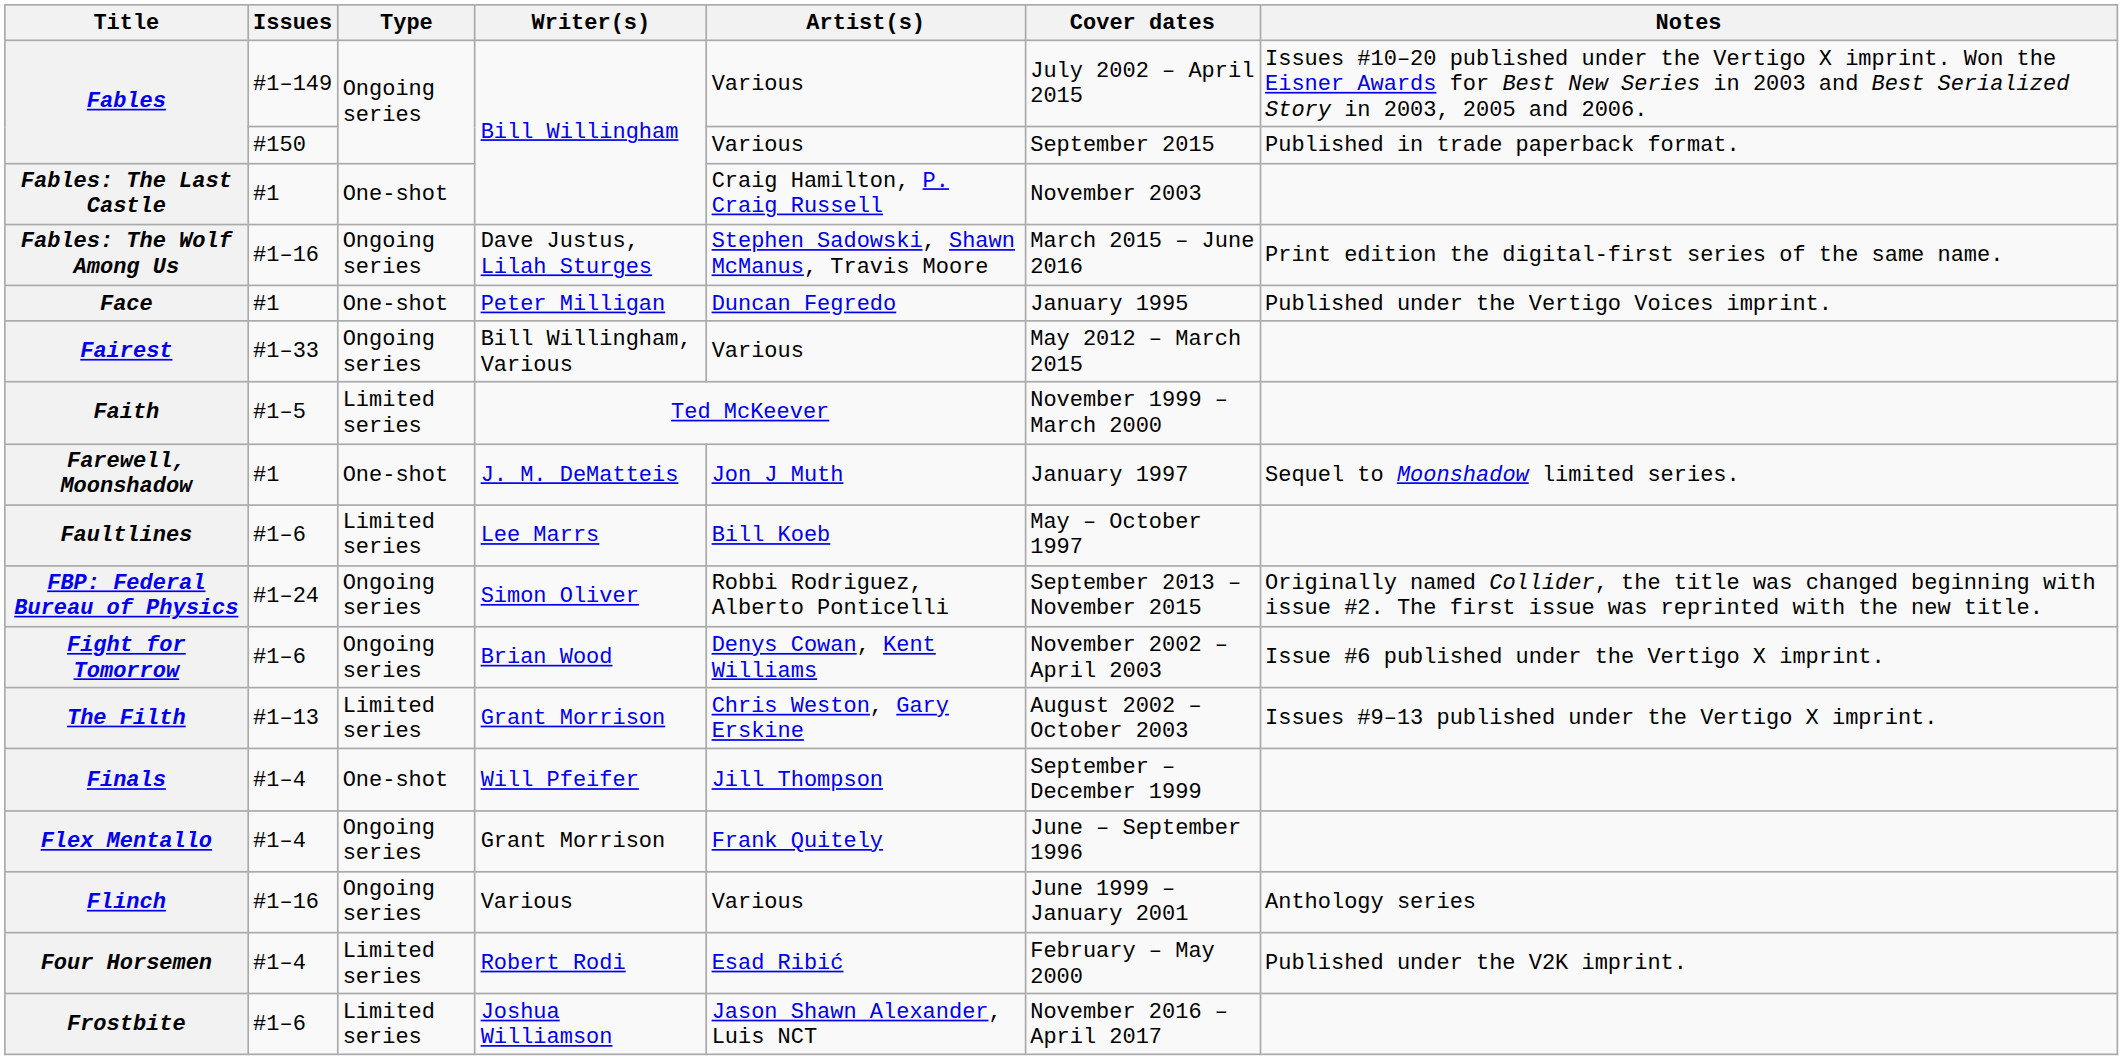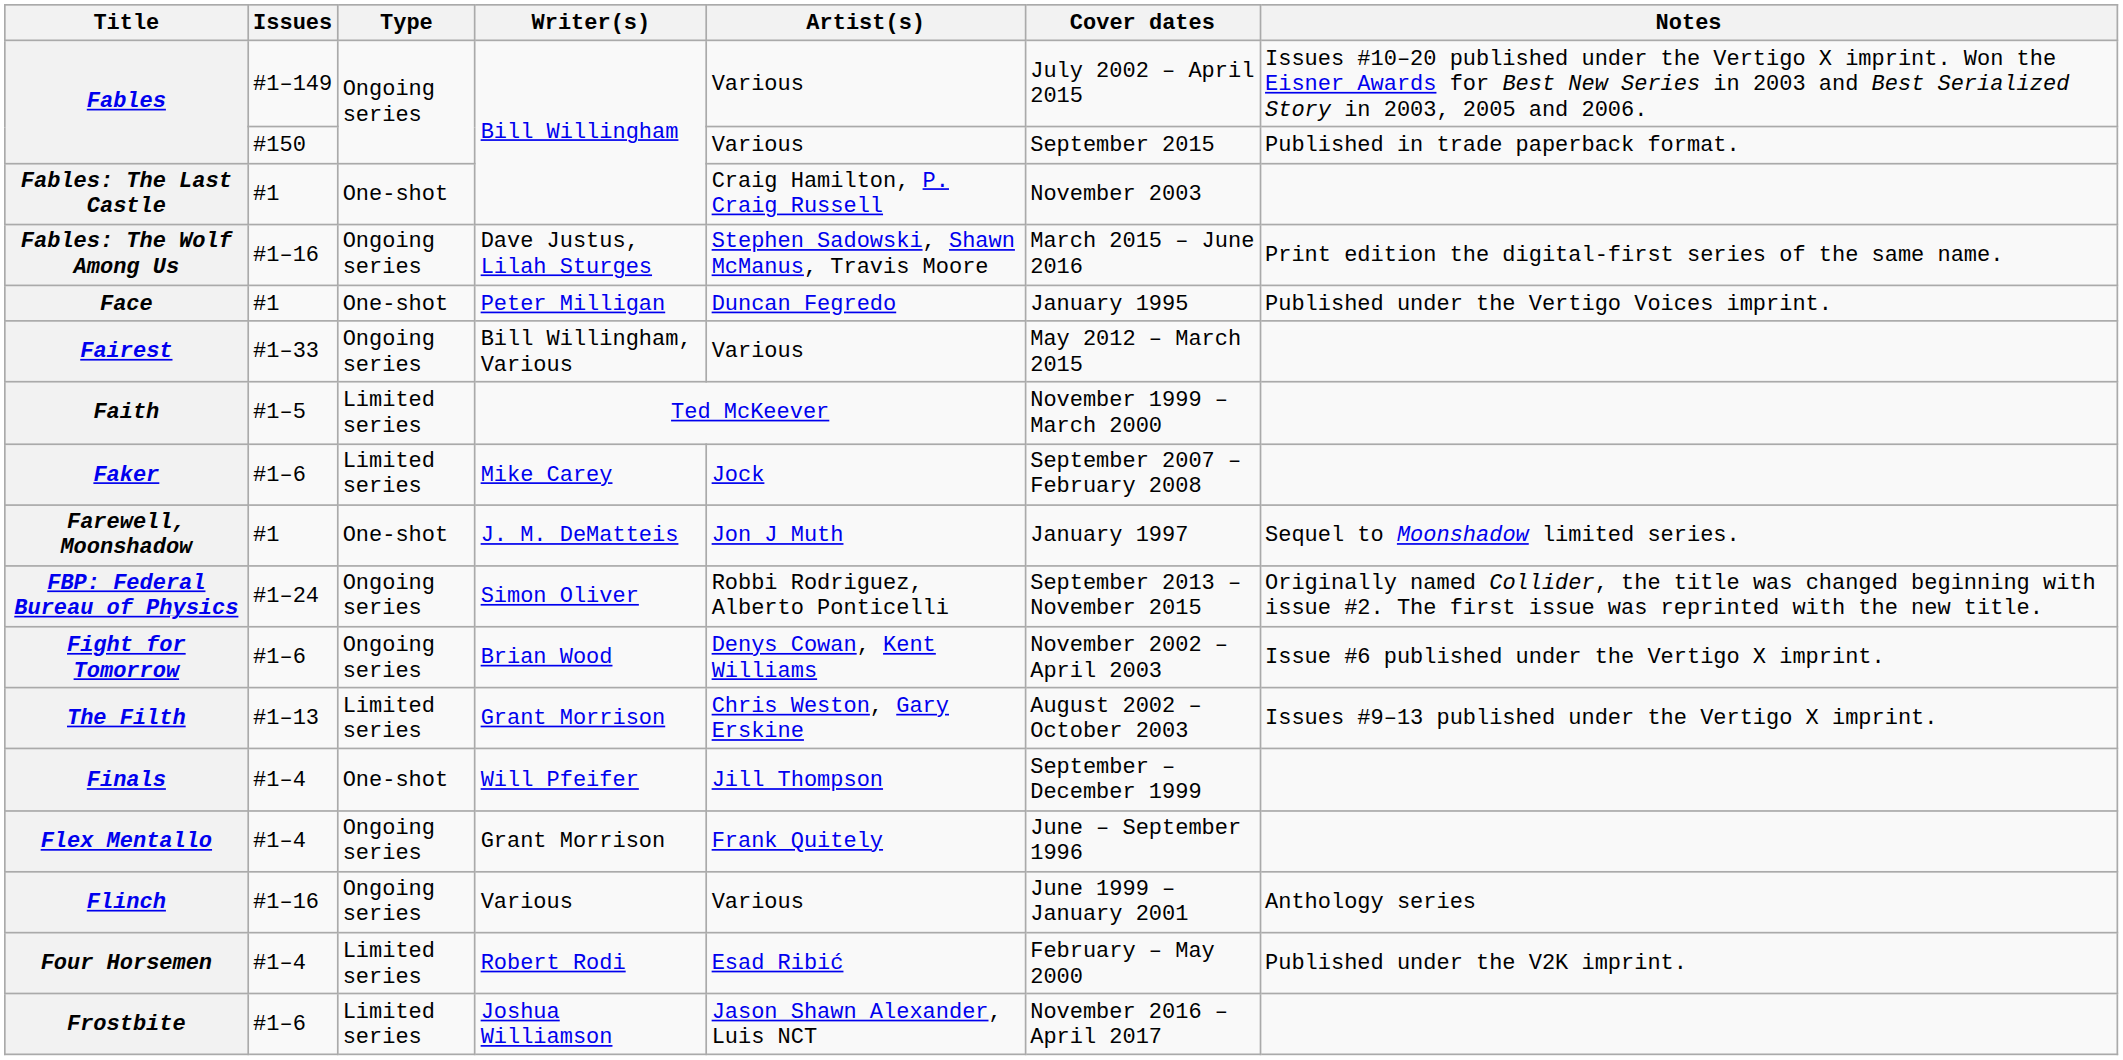 <table class="wikitable">
 <tr>
 <th>Title</th>
 <th>Issues</th>
 <th>Type</th>
 <th>Writer(s)</th>
 <th>Artist(s)</th>
 <th>Cover dates</th>
 <th>Notes</th>
 </tr>
 <tr>
 <th rowspan="2"><em><a href='#'>Fables</a></em></th>
 <td>#1–149</td>
 <td rowspan="2">Ongoing series</td>
 <td rowspan="3"><a href='#'>Bill Willingham</a></td>
 <td>Various</td>
 <td>July 2002 – April 2015</td>
 <td>Issues #10–20 published under the Vertigo X imprint. Won the <a href='#'>Eisner Awards</a> for <em>Best New Series</em> in 2003 and <em>Best Serialized Story</em> in 2003, 2005 and 2006.</td>
 </tr>
 <tr>
 <td>#150</td>
 <td>Various</td>
 <td>September 2015</td>
 <td>Published in trade paperback format.</td>
 </tr>
 <tr>
 <th><em>Fables: The Last Castle</em></th>
 <td>#1</td>
 <td>One-shot</td>
 <td>Craig Hamilton, <a href='#'>P. Craig Russell</a></td>
 <td>November 2003</td>
 <td></td>
 </tr>
 <tr>
 <th><em>Fables: The Wolf Among Us</em></th>
 <td>#1–16</td>
 <td>Ongoing series</td>
 <td>Dave Justus, <a href='#'>Lilah Sturges</a></td>
 <td><a href='#'>Stephen Sadowski</a>, <a href='#'>Shawn McManus</a>, Travis Moore</td>
 <td>March 2015 – June 2016</td>
 <td>Print edition the digital-first series of the same name.</td>
 </tr>
 <tr>
 <th><em>Face</em></th>
 <td>#1</td>
 <td>One-shot</td>
 <td><a href='#'>Peter Milligan</a></td>
 <td><a href='#'>Duncan Fegredo</a></td>
 <td>January 1995</td>
 <td>Published under the Vertigo Voices imprint.</td>
 </tr>
 <tr>
 <th><em><a href='#'>Fairest</a></em></th>
 <td>#1–33</td>
 <td>Ongoing series</td>
 <td>Bill Willingham, Various</td>
 <td>Various</td>
 <td>May 2012 – March 2015</td>
 <td></td>
 </tr>
 <tr>
 <th><em>Faith</em></th>
 <td>#1–5</td>
 <td>Limited series</td>
 <td colspan="2" style="text-align:center"><a href='#'>Ted McKeever</a></td>
 <td>November 1999 – March 2000</td>
 <td></td>
 </tr>
 <tr>
+<th><em><a href='#'>Faker</a></em></th>
+<td>#1–6</td>
+<td>Limited series</td>
+<td><a href='#'>Mike Carey</a></td>
+<td><a href='#'>Jock</a></td>
+<td>September 2007 – February 2008</td>
+<td></td>
+</tr>
+<tr>
 <th><em>Farewell, Moonshadow</em></th>
 <td>#1</td>
 <td>One-shot</td>
 <td><a href='#'>J. M. DeMatteis</a></td>
 <td><a href='#'>Jon J Muth</a></td>
 <td>January 1997</td>
 <td>Sequel to <em><a href='#'>Moonshadow</a></em> limited series.</td>
-</tr>
-<tr>
-<th><em>Faultlines</em></th>
-<td>#1–6</td>
-<td>Limited series</td>
-<td><a href='#'>Lee Marrs</a></td>
-<td><a href='#'>Bill Koeb</a></td>
-<td>May – October 1997</td>
-<td></td>
 </tr>
 <tr>
 <th><em><a href='#'>FBP: Federal Bureau of Physics</a></em></th>
 <td>#1–24</td>
 <td>Ongoing series</td>
 <td><a href='#'>Simon Oliver</a></td>
 <td>Robbi Rodriguez, Alberto Ponticelli</td>
 <td>September 2013 – November 2015</td>
 <td>Originally named <em>Collider</em>, the title was changed beginning with issue #2. The first issue was reprinted with the new title.</td>
 </tr>
 <tr>
 <th><em><a href='#'>Fight for Tomorrow</a></em></th>
 <td>#1–6</td>
 <td>Ongoing series</td>
 <td><a href='#'>Brian Wood</a></td>
 <td><a href='#'>Denys Cowan</a>, <a href='#'>Kent Williams</a></td>
 <td>November 2002 – April 2003</td>
 <td>Issue #6 published under the Vertigo X imprint.</td>
 </tr>
 <tr>
 <th><em><a href='#'>The Filth</a></em></th>
 <td>#1–13</td>
 <td>Limited series</td>
 <td><a href='#'>Grant Morrison</a></td>
 <td><a href='#'>Chris Weston</a>, <a href='#'>Gary Erskine</a></td>
 <td>August 2002 – October 2003</td>
 <td>Issues #9–13 published under the Vertigo X imprint.</td>
 </tr>
 <tr>
 <th><em><a href='#'>Finals</a></em></th>
 <td>#1–4</td>
 <td>One-shot</td>
 <td><a href='#'>Will Pfeifer</a></td>
 <td><a href='#'>Jill Thompson</a></td>
 <td>September – December 1999</td>
 <td></td>
 </tr>
 <tr>
 <th><em><a href='#'>Flex Mentallo</a></em></th>
 <td>#1–4</td>
 <td>Ongoing series</td>
 <td>Grant Morrison</td>
 <td><a href='#'>Frank Quitely</a></td>
 <td>June – September 1996</td>
 <td></td>
 </tr>
 <tr>
 <th><em><a href='#'>Flinch</a></em></th>
 <td>#1–16</td>
 <td>Ongoing series</td>
 <td>Various</td>
 <td>Various</td>
 <td>June 1999 – January 2001</td>
 <td>Anthology series</td>
 </tr>
 <tr>
 <th><em>Four Horsemen</em></th>
 <td>#1–4</td>
 <td>Limited series</td>
 <td><a href='#'>Robert Rodi</a></td>
 <td><a href='#'>Esad Ribić</a></td>
 <td>February – May 2000</td>
 <td>Published under the V2K imprint.</td>
 </tr>
 <tr>
 <th><em>Frostbite</em></th>
 <td>#1–6</td>
 <td>Limited series</td>
 <td><a href='#'>Joshua Williamson</a></td>
 <td><a href='#'>Jason Shawn Alexander</a>, Luis NCT</td>
 <td>November 2016 – April 2017</td>
 <td></td>
 </tr>
 </table>
